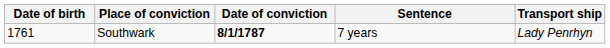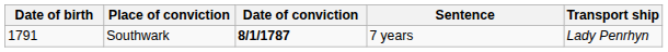 <table class="wikitable sortable plainrowheaders" style="width=1024px;">
 <tr>
 <th style="width: 15%;">Date of birth</th>
 <th style="width: 20%;">Place of conviction</th>
 <th style="width: 20%;">Date of conviction</th>
 <th style="width: 30%;">Sentence</th>
 <th style="width: 15%;">Transport ship</th>
 </tr>
 <tr>
-<td>1761</td>
+<td>1791</td>
 <td>Southwark</td>
 <td><strong>8/1/1787</strong></td>
 <td>7 years</td>
 <td><em>Lady Penrhyn</em></td>
 </tr>
 </table>
